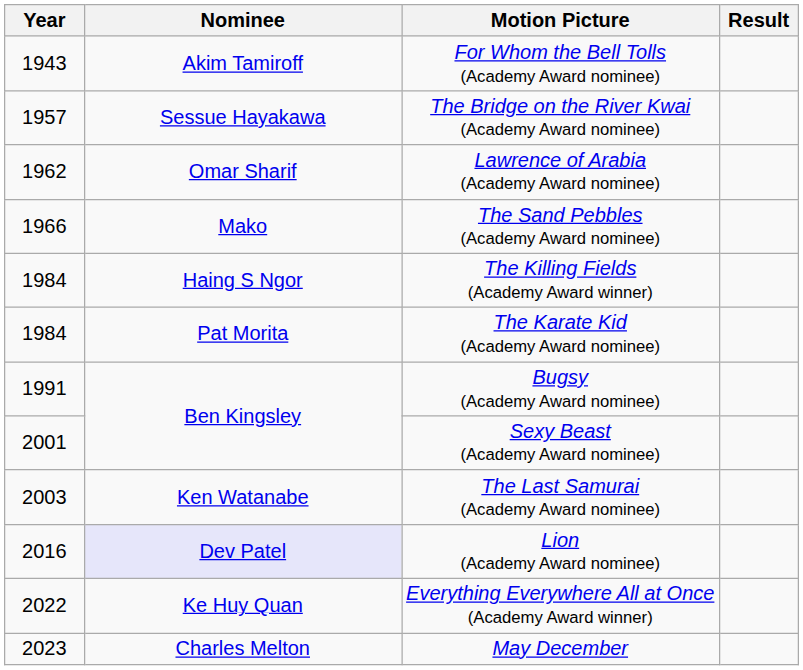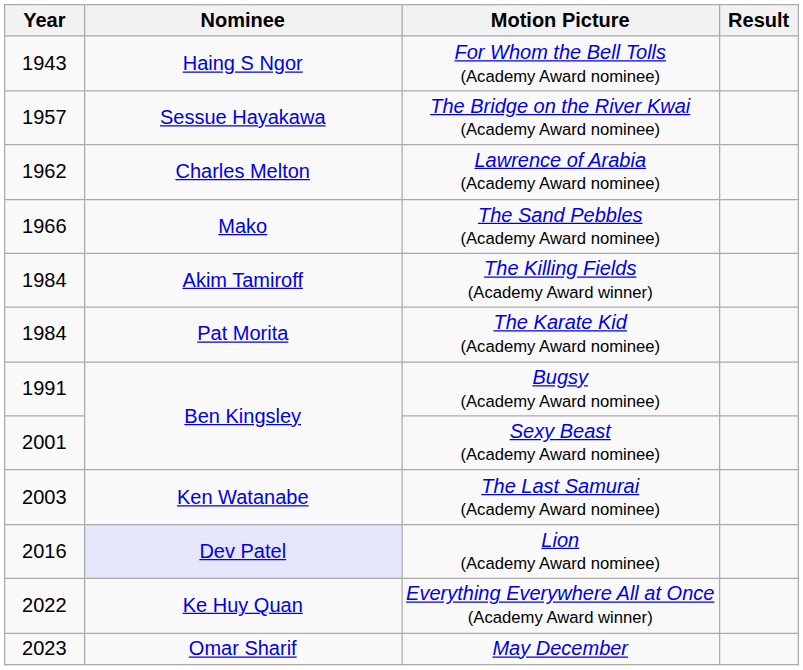 <table class="wikitable" style="text-align: center">
 <tr>
 <th style="width:10%;">Year</th>
 <th style="width:40%;">Nominee</th>
 <th style="width:40%;">Motion Picture</th>
 <th style="width:10%;">Result</th>
 </tr>
 <tr>
 <td>1943</td>
-<td><a href='#'>Akim Tamiroff</a></td>
+<td><a href='#'>Haing S Ngor</a></td>
 <td><em><a href='#'>For Whom the Bell Tolls</a></em><br><small>(Academy Award nominee)</small></td>
 <td></td>
 </tr>
 <tr>
 <td>1957</td>
 <td><a href='#'>Sessue Hayakawa</a></td>
 <td><em><a href='#'>The Bridge on the River Kwai</a></em><br><small>(Academy Award nominee)</small></td>
 <td></td>
 </tr>
 <tr>
 <td>1962</td>
-<td><a href='#'>Omar Sharif</a></td>
+<td><a href='#'>Charles Melton</a></td>
 <td><em><a href='#'>Lawrence of Arabia</a></em><br><small>(Academy Award nominee)</small></td>
 <td></td>
 </tr>
 <tr>
 <td>1966</td>
 <td><a href='#'>Mako</a></td>
 <td><em><a href='#'>The Sand Pebbles</a></em><br><small>(Academy Award nominee)</small></td>
 <td></td>
 </tr>
 <tr>
 <td>1984</td>
-<td><a href='#'>Haing S Ngor</a></td>
+<td><a href='#'>Akim Tamiroff</a></td>
 <td><em><a href='#'>The Killing Fields</a></em><br><small>(Academy Award winner)</small></td>
 <td></td>
 </tr>
 <tr>
 <td>1984</td>
 <td><a href='#'>Pat Morita</a></td>
 <td><em><a href='#'>The Karate Kid</a></em><br><small>(Academy Award nominee)</small></td>
 <td></td>
 </tr>
 <tr>
 <td>1991</td>
 <td rowspan=2><a href='#'>Ben Kingsley</a></td>
 <td><em><a href='#'>Bugsy</a></em><br><small>(Academy Award nominee)</small></td>
 <td></td>
 </tr>
 <tr>
 <td>2001</td>
 <td><em><a href='#'>Sexy Beast</a></em><br><small>(Academy Award nominee)</small></td>
 <td></td>
 </tr>
 <tr>
 <td>2003</td>
 <td><a href='#'>Ken Watanabe</a></td>
 <td><em><a href='#'>The Last Samurai</a></em><br><small>(Academy Award nominee)</small></td>
 <td></td>
 </tr>
 <tr>
 <td>2016</td>
 <td style="background: lavender;"><a href='#'>Dev Patel</a></td>
 <td><em><a href='#'>Lion</a></em><br><small>(Academy Award nominee)</small></td>
 <td></td>
 </tr>
 <tr>
 <td>2022</td>
 <td><a href='#'>Ke Huy Quan</a></td>
 <td><em><a href='#'>Everything Everywhere All at Once</a></em><br><small>(Academy Award winner)</small></td>
 <td></td>
 </tr>
 <tr>
 <td>2023</td>
-<td><a href='#'>Charles Melton</a></td>
+<td><a href='#'>Omar Sharif</a></td>
 <td><em><a href='#'>May December</a></em></td>
 <td></td>
 </tr>
 </table>
